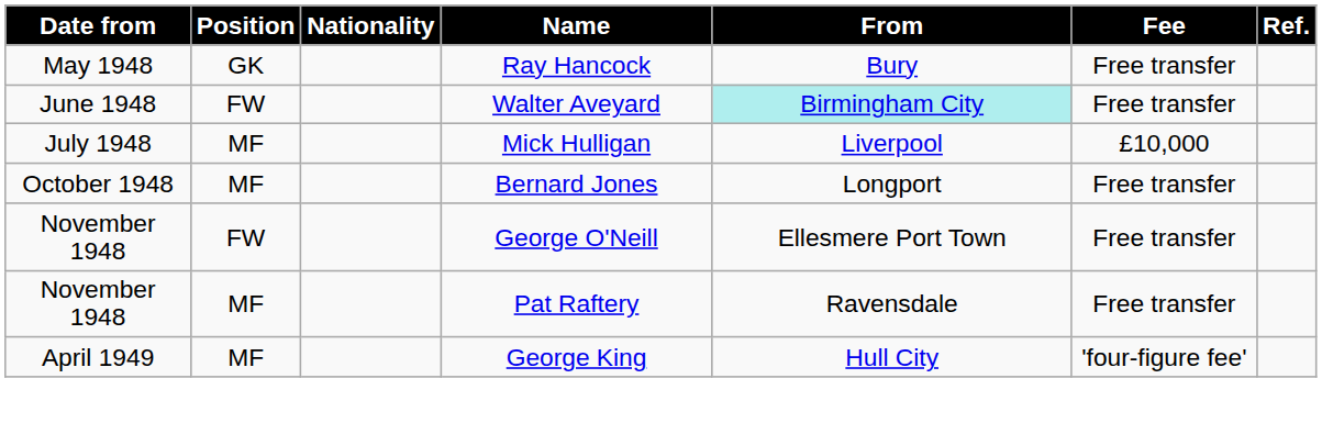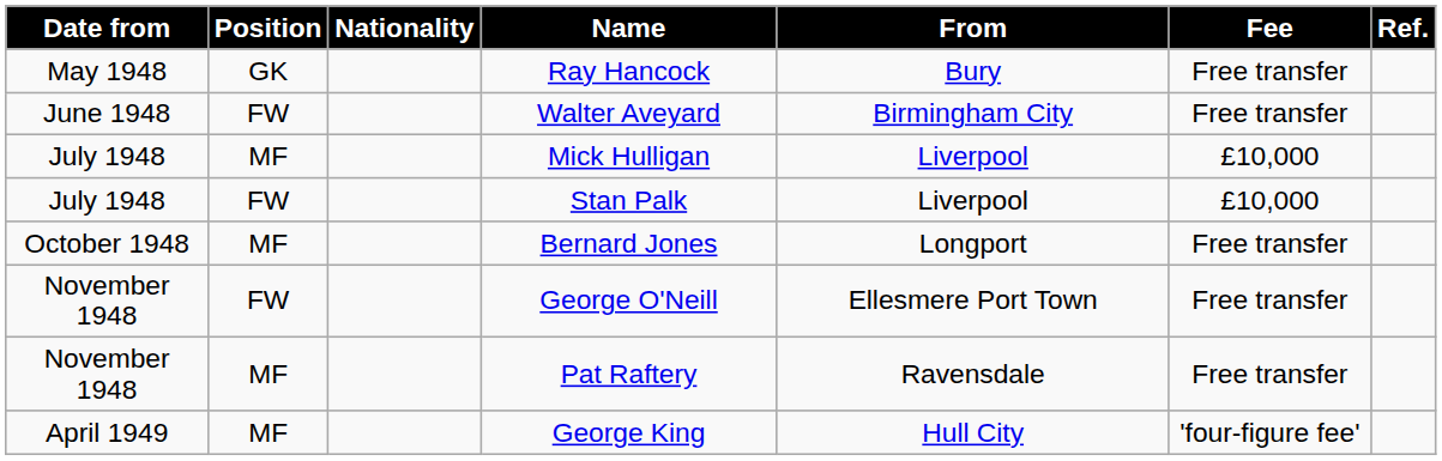 <table class="wikitable" style="text-align:center; font-size:90%; ">
 <tr>
 <th style="background:#000000; color:white; width:100px;">Date from</th>
 <th style="background:#000000; color:white; width:50px;">Position</th>
 <th style="background:#000000; color:white; width:50px;">Nationality</th>
 <th style="background:#000000; color:white; width:150px;">Name</th>
 <th style="background:#000000; color:white; width:200px;">From</th>
 <th style="background:#000000; color:white; width:100px;">Fee</th>
 <th style="background:#000000; color:white; width:25px;">Ref.</th>
 </tr>
 <tr>
 <td>May 1948</td>
 <td>GK</td>
 <td></td>
 <td><a href='#'>Ray Hancock</a></td>
 <td><a href='#'>Bury</a></td>
 <td>Free transfer</td>
 <td></td>
 </tr>
 <tr>
 <td>June 1948</td>
 <td>FW</td>
 <td></td>
 <td><a href='#'>Walter Aveyard</a></td>
-<td style="background: paleturquoise;"><a href='#'>Birmingham City</a></td>
+<td><a href='#'>Birmingham City</a></td>
 <td>Free transfer</td>
 <td></td>
 </tr>
 <tr>
 <td>July 1948</td>
 <td>MF</td>
 <td></td>
 <td><a href='#'>Mick Hulligan</a></td>
 <td><a href='#'>Liverpool</a></td>
+<td>£10,000</td>
+<td></td>
+</tr>
+<tr>
+<td>July 1948</td>
+<td>FW</td>
+<td></td>
+<td><a href='#'>Stan Palk</a></td>
+<td>Liverpool</td>
 <td>£10,000</td>
 <td></td>
 </tr>
 <tr>
 <td>October 1948</td>
 <td>MF</td>
 <td></td>
 <td><a href='#'>Bernard Jones</a></td>
 <td>Longport</td>
 <td>Free transfer</td>
 <td></td>
 </tr>
 <tr>
 <td>November 1948</td>
 <td>FW</td>
 <td></td>
 <td><a href='#'>George O'Neill</a></td>
 <td>Ellesmere Port Town</td>
 <td>Free transfer</td>
 <td></td>
 </tr>
 <tr>
 <td>November 1948</td>
 <td>MF</td>
 <td></td>
 <td><a href='#'>Pat Raftery</a></td>
 <td>Ravensdale</td>
 <td>Free transfer</td>
 <td></td>
 </tr>
 <tr>
 <td>April 1949</td>
 <td>MF</td>
 <td></td>
 <td><a href='#'>George King</a></td>
 <td><a href='#'>Hull City</a></td>
 <td>'four-figure fee'</td>
 <td></td>
 </tr>
 </table>
